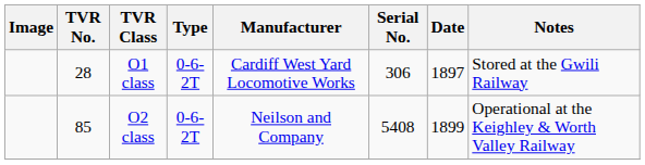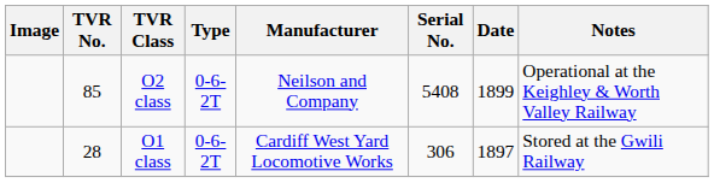 <table class=wikitable style=text-align:center>
 <tr>
 <th>Image</th>
 <th>TVR No.</th>
 <th>TVR Class</th>
 <th>Type</th>
 <th>Manufacturer</th>
 <th>Serial No.</th>
 <th>Date</th>
 <th>Notes</th>
 </tr>
 <tr>
 <td></td>
+<td>85</td>
+<td><a href='#'>O2 class</a></td>
+<td><a href='#'>0-6-2T</a></td>
+<td><a href='#'>Neilson and Company</a></td>
+<td>5408</td>
+<td>1899</td>
+<td align=left>Operational at the <a href='#'>Keighley & Worth Valley Railway</a></td>
+</tr>
+<tr>
+<td></td>
 <td>28</td>
 <td><a href='#'>O1 class</a></td>
 <td><a href='#'>0-6-2T</a></td>
 <td><a href='#'>Cardiff West Yard Locomotive Works</a></td>
 <td>306</td>
 <td>1897</td>
 <td align=left>Stored at the <a href='#'>Gwili Railway</a></td>
 </tr>
 <tr>
-<td></td>
-<td>85</td>
-<td><a href='#'>O2 class</a></td>
-<td><a href='#'>0-6-2T</a></td>
-<td><a href='#'>Neilson and Company</a></td>
-<td>5408</td>
-<td>1899</td>
-<td align=left>Operational at the <a href='#'>Keighley & Worth Valley Railway</a></td>
-</tr>
-<tr>
 </tr>
 </table>
